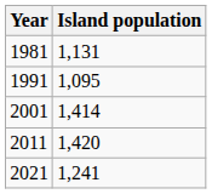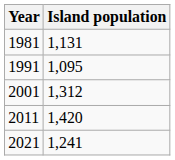 <table class=wikitable>
 <tr>
 <th>Year</th>
 <th>Island population</th>
 </tr>
 <tr>
 <td>1981</td>
 <td>1,131</td>
 </tr>
 <tr>
 <td>1991</td>
 <td>1,095</td>
 </tr>
 <tr>
 <td>2001</td>
-<td>1,414</td>
+<td>1,312</td>
 </tr>
 <tr>
 <td>2011</td>
 <td>1,420</td>
 </tr>
 <tr>
 <td>2021</td>
 <td>1,241</td>
 </tr>
 </table>
